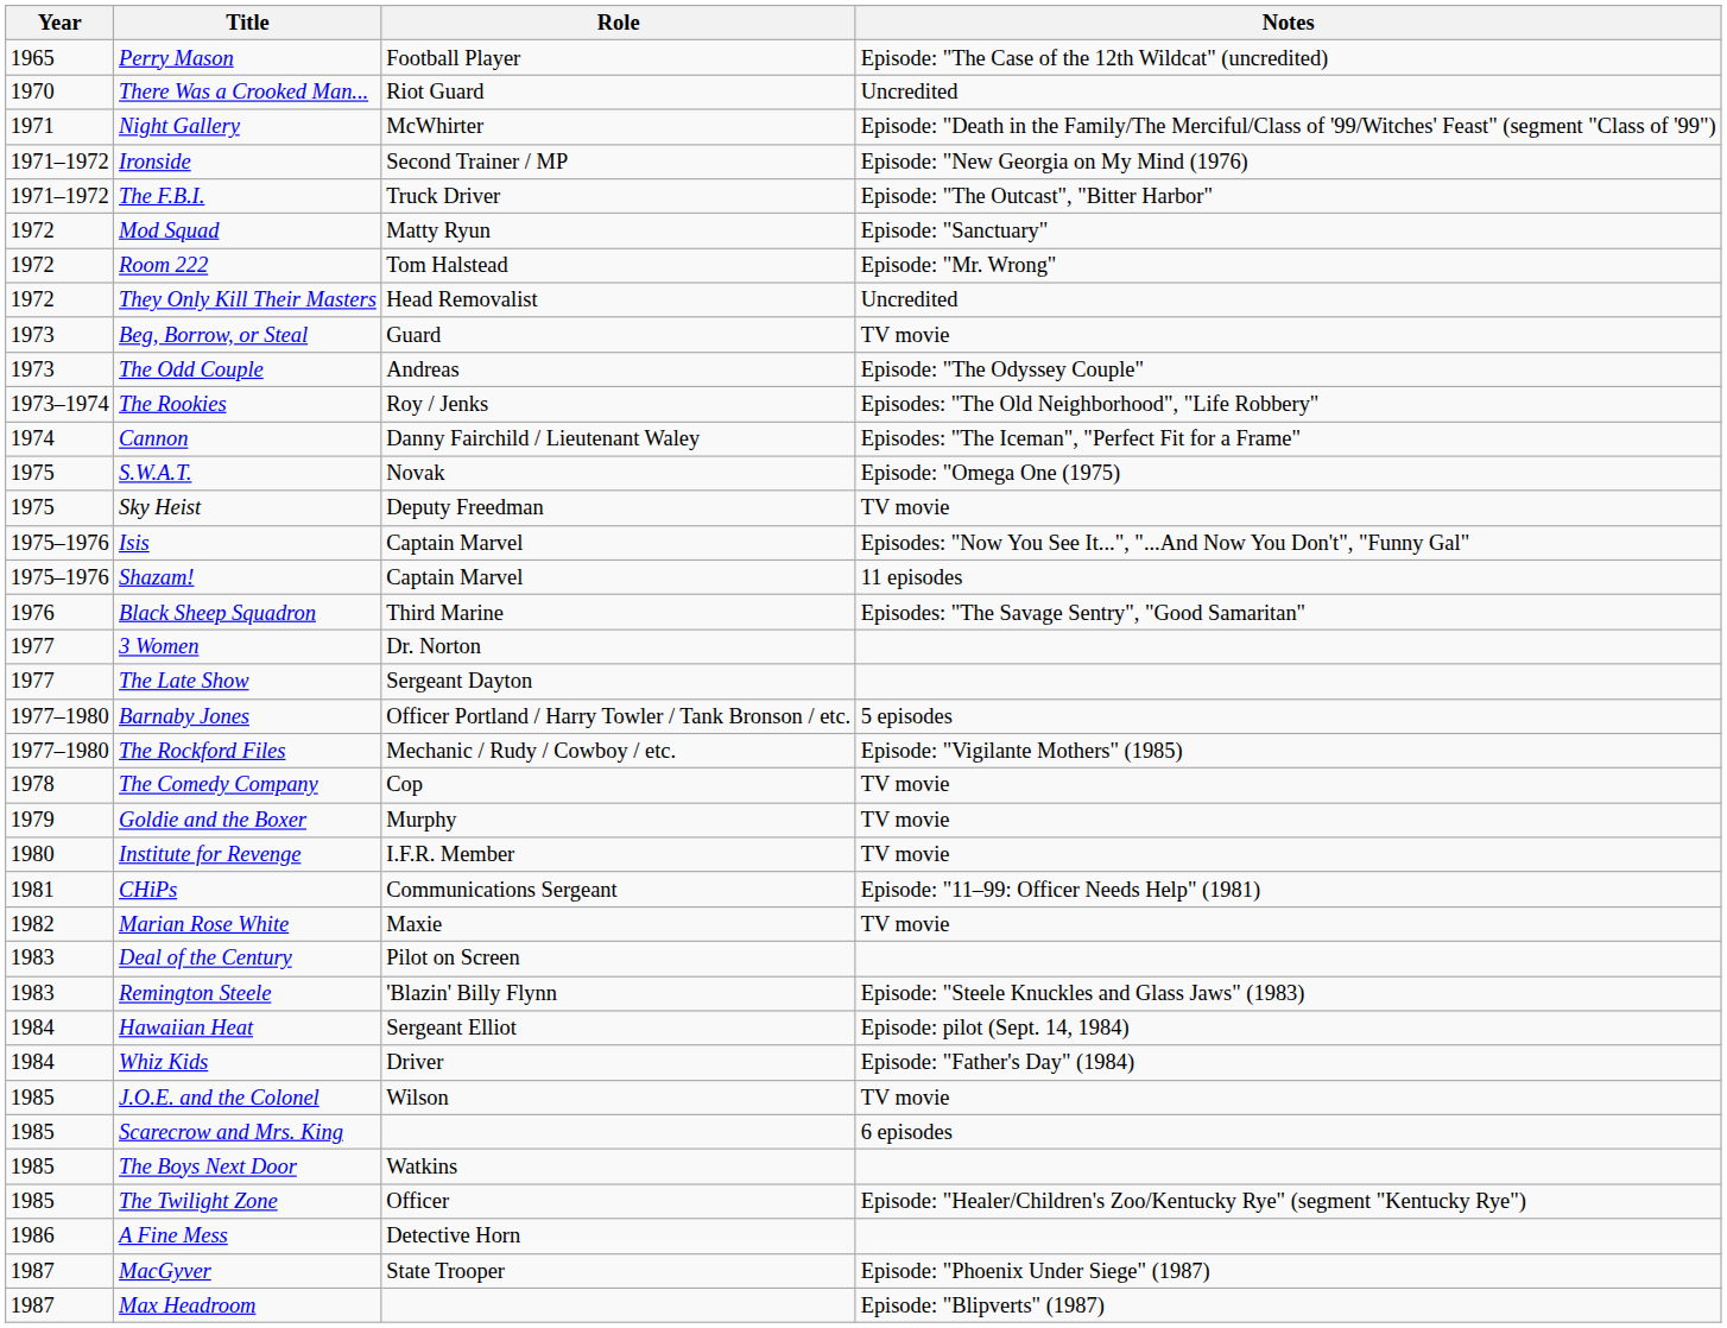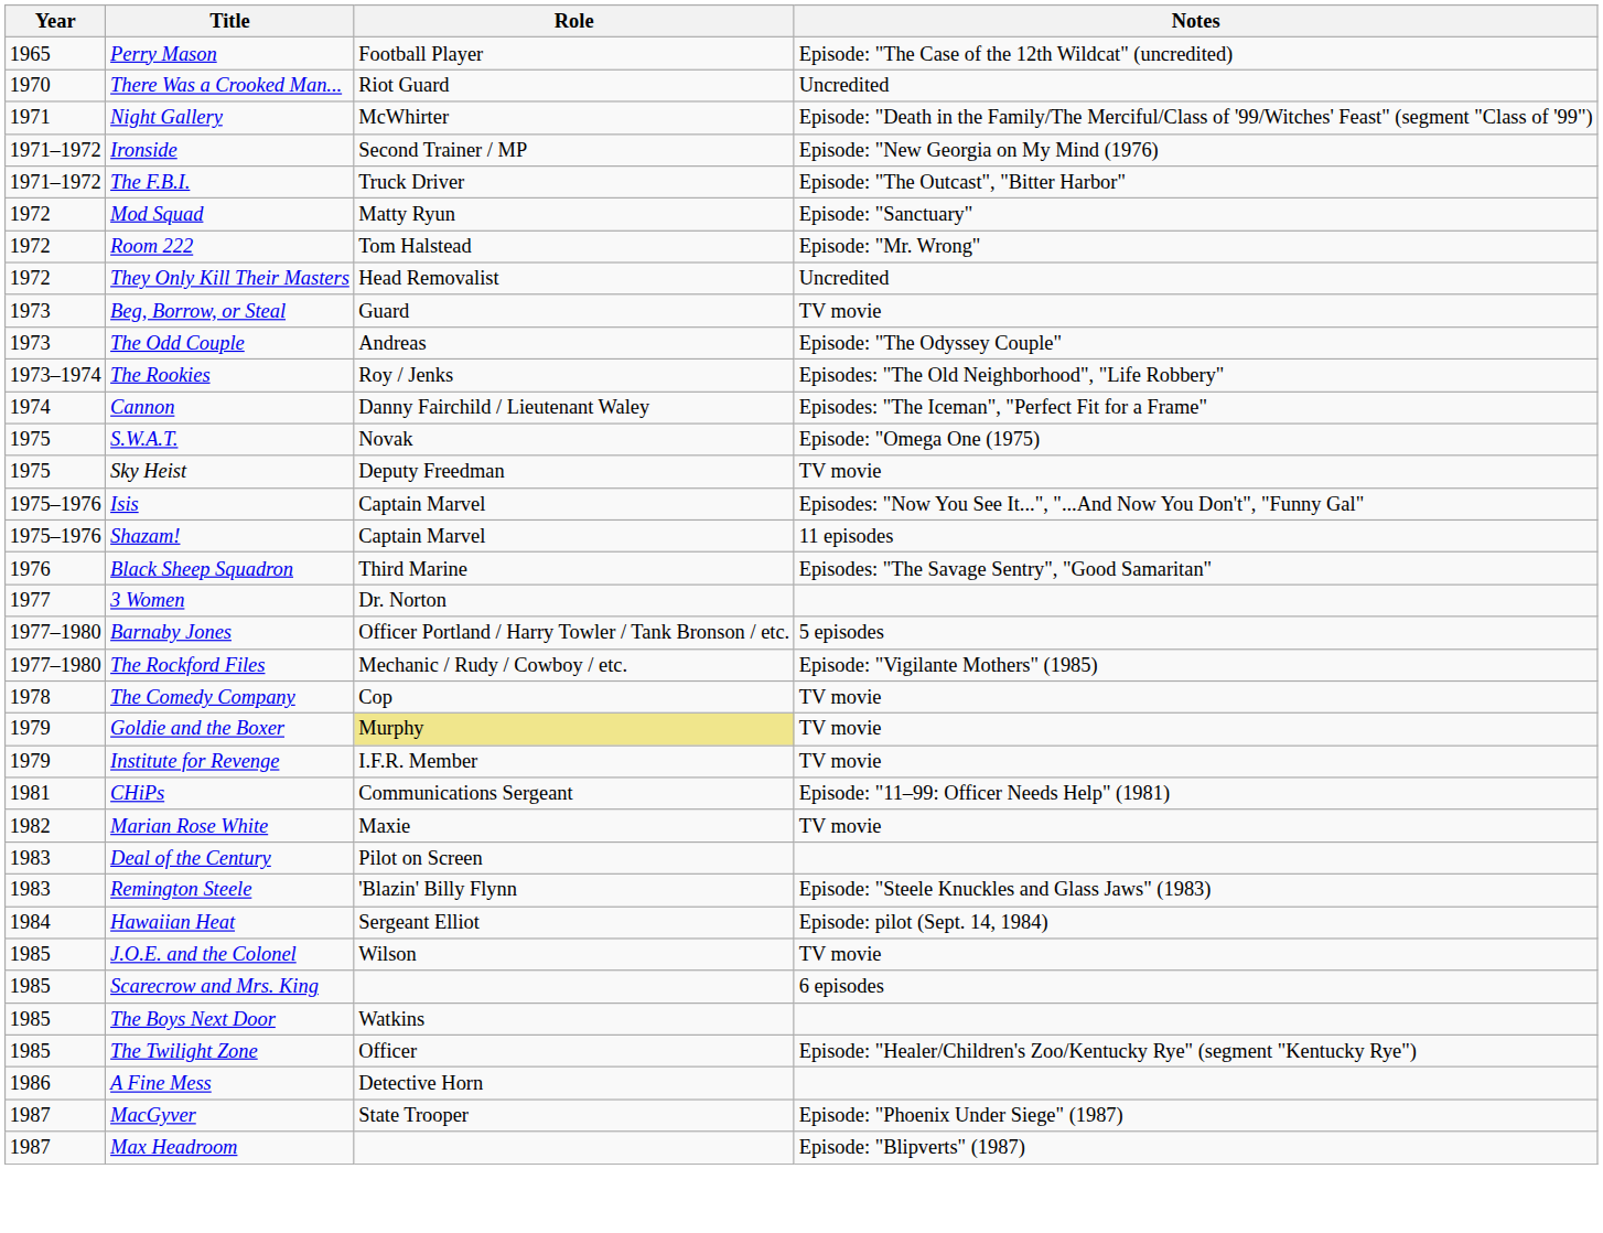 <table class="wikitable">
 <tr>
 <th>Year</th>
 <th>Title</th>
 <th>Role</th>
 <th>Notes</th>
 </tr>
 <tr>
 <td>1965</td>
 <td><em><a href='#'>Perry Mason</a></em></td>
 <td>Football Player</td>
 <td>Episode: "The Case of the 12th Wildcat" (uncredited)</td>
 </tr>
 <tr>
 <td>1970</td>
 <td><em><a href='#'>There Was a Crooked Man...</a></em></td>
 <td>Riot Guard</td>
 <td>Uncredited</td>
 </tr>
 <tr>
 <td>1971</td>
 <td><em><a href='#'>Night Gallery</a></em></td>
 <td>McWhirter</td>
 <td>Episode: "Death in the Family/The Merciful/Class of '99/Witches' Feast" (segment "Class of '99")</td>
 </tr>
 <tr>
 <td>1971–1972</td>
 <td><em><a href='#'>Ironside</a></em></td>
 <td>Second Trainer / MP</td>
 <td>Episode: "New Georgia on My Mind (1976)</td>
 </tr>
 <tr>
 <td>1971–1972</td>
 <td><em><a href='#'>The F.B.I.</a></em></td>
 <td>Truck Driver</td>
 <td>Episode: "The Outcast", "Bitter Harbor"</td>
 </tr>
 <tr>
 <td>1972</td>
 <td><em><a href='#'>Mod Squad</a></em></td>
 <td>Matty Ryun</td>
 <td>Episode: "Sanctuary"</td>
 </tr>
 <tr>
 <td>1972</td>
 <td><em><a href='#'>Room 222</a></em></td>
 <td>Tom Halstead</td>
 <td>Episode: "Mr. Wrong"</td>
 </tr>
 <tr>
 <td>1972</td>
 <td><em><a href='#'>They Only Kill Their Masters</a></em></td>
 <td>Head Removalist</td>
 <td>Uncredited</td>
 </tr>
 <tr>
 <td>1973</td>
 <td><em><a href='#'>Beg, Borrow, or Steal</a></em></td>
 <td>Guard</td>
 <td>TV movie</td>
 </tr>
 <tr>
 <td>1973</td>
 <td><em><a href='#'>The Odd Couple</a></em></td>
 <td>Andreas</td>
 <td>Episode: "The Odyssey Couple"</td>
 </tr>
 <tr>
 <td>1973–1974</td>
 <td><em><a href='#'>The Rookies</a></em></td>
 <td>Roy / Jenks</td>
 <td>Episodes: "The Old Neighborhood", "Life Robbery"</td>
 </tr>
 <tr>
 <td>1974</td>
 <td><em><a href='#'>Cannon</a></em></td>
 <td>Danny Fairchild / Lieutenant Waley</td>
 <td>Episodes: "The Iceman", "Perfect Fit for a Frame"</td>
 </tr>
 <tr>
 <td>1975</td>
 <td><em><a href='#'>S.W.A.T.</a></em></td>
 <td>Novak</td>
 <td>Episode: "Omega One (1975)</td>
 </tr>
 <tr>
 <td>1975</td>
 <td><em>Sky Heist</em></td>
 <td>Deputy Freedman</td>
 <td>TV movie</td>
 </tr>
 <tr>
 <td>1975–1976</td>
 <td><em><a href='#'>Isis</a></em></td>
 <td>Captain Marvel</td>
 <td>Episodes: "Now You See It...", "...And Now You Don't", "Funny Gal"</td>
 </tr>
 <tr>
 <td>1975–1976</td>
 <td><em><a href='#'>Shazam!</a></em></td>
 <td>Captain Marvel</td>
 <td>11 episodes</td>
 </tr>
 <tr>
 <td>1976</td>
 <td><em><a href='#'>Black Sheep Squadron</a></em></td>
 <td>Third Marine</td>
 <td>Episodes: "The Savage Sentry", "Good Samaritan"</td>
 </tr>
 <tr>
 <td>1977</td>
 <td><em><a href='#'>3 Women</a></em></td>
 <td>Dr. Norton</td>
 <td></td>
 </tr>
 <tr>
-<td>1977</td>
-<td><em><a href='#'>The Late Show</a></em></td>
-<td>Sergeant Dayton</td>
-<td></td>
-</tr>
-<tr>
 <td>1977–1980</td>
 <td><em><a href='#'>Barnaby Jones</a></em></td>
 <td>Officer Portland / Harry Towler / Tank Bronson / etc.</td>
 <td>5 episodes</td>
 </tr>
 <tr>
 <td>1977–1980</td>
 <td><em><a href='#'>The Rockford Files</a></em></td>
 <td>Mechanic / Rudy / Cowboy / etc.</td>
 <td>Episode: "Vigilante Mothers" (1985)</td>
 </tr>
 <tr>
 <td>1978</td>
 <td><em><a href='#'>The Comedy Company</a></em></td>
 <td>Cop</td>
 <td>TV movie</td>
 </tr>
 <tr>
 <td>1979</td>
 <td><em><a href='#'>Goldie and the Boxer</a></em></td>
-<td>Murphy</td>
+<td style="background: khaki;">Murphy</td>
 <td>TV movie</td>
 </tr>
 <tr>
-<td>1980</td>
+<td>1979</td>
 <td><em><a href='#'>Institute for Revenge</a></em></td>
 <td>I.F.R. Member</td>
 <td>TV movie</td>
 </tr>
 <tr>
 <td>1981</td>
 <td><em><a href='#'>CHiPs</a></em></td>
 <td>Communications Sergeant</td>
 <td>Episode: "11–99: Officer Needs Help" (1981)</td>
 </tr>
 <tr>
 <td>1982</td>
 <td><em><a href='#'>Marian Rose White</a></em></td>
 <td>Maxie</td>
 <td>TV movie</td>
 </tr>
 <tr>
 <td>1983</td>
 <td><em><a href='#'>Deal of the Century</a></em></td>
 <td>Pilot on Screen</td>
 </tr>
 <tr>
 <td>1983</td>
 <td><em><a href='#'>Remington Steele</a></em></td>
 <td>'Blazin' Billy Flynn</td>
 <td>Episode: "Steele Knuckles and Glass Jaws" (1983)</td>
 </tr>
 <tr>
 <td>1984</td>
 <td><em><a href='#'>Hawaiian Heat</a></em></td>
 <td>Sergeant Elliot</td>
 <td>Episode: pilot (Sept. 14, 1984)</td>
-</tr>
-<tr>
-<td>1984</td>
-<td><em><a href='#'>Whiz Kids</a></em></td>
-<td>Driver</td>
-<td>Episode: "Father's Day" (1984)</td>
 </tr>
 <tr>
 <td>1985</td>
 <td><em><a href='#'>J.O.E. and the Colonel</a></em></td>
 <td>Wilson</td>
 <td>TV movie</td>
 </tr>
 <tr>
 <td>1985</td>
 <td><em><a href='#'>Scarecrow and Mrs. King</a></em></td>
 <td></td>
 <td>6 episodes</td>
 </tr>
 <tr>
 <td>1985</td>
 <td><em><a href='#'>The Boys Next Door</a></em></td>
 <td>Watkins</td>
 </tr>
 <tr>
 <td>1985</td>
 <td><em><a href='#'>The Twilight Zone</a></em></td>
 <td>Officer</td>
 <td>Episode: "Healer/Children's Zoo/Kentucky Rye" (segment "Kentucky Rye")</td>
 </tr>
 <tr>
 <td>1986</td>
 <td><em><a href='#'>A Fine Mess</a></em></td>
 <td>Detective Horn</td>
 </tr>
 <tr>
 <td>1987</td>
 <td><em><a href='#'>MacGyver</a></em></td>
 <td>State Trooper</td>
 <td>Episode: "Phoenix Under Siege" (1987)</td>
 </tr>
 <tr>
 <td>1987</td>
 <td><em><a href='#'>Max Headroom</a></em></td>
 <td></td>
 <td>Episode: "Blipverts" (1987)</td>
 </tr>
 </table>
